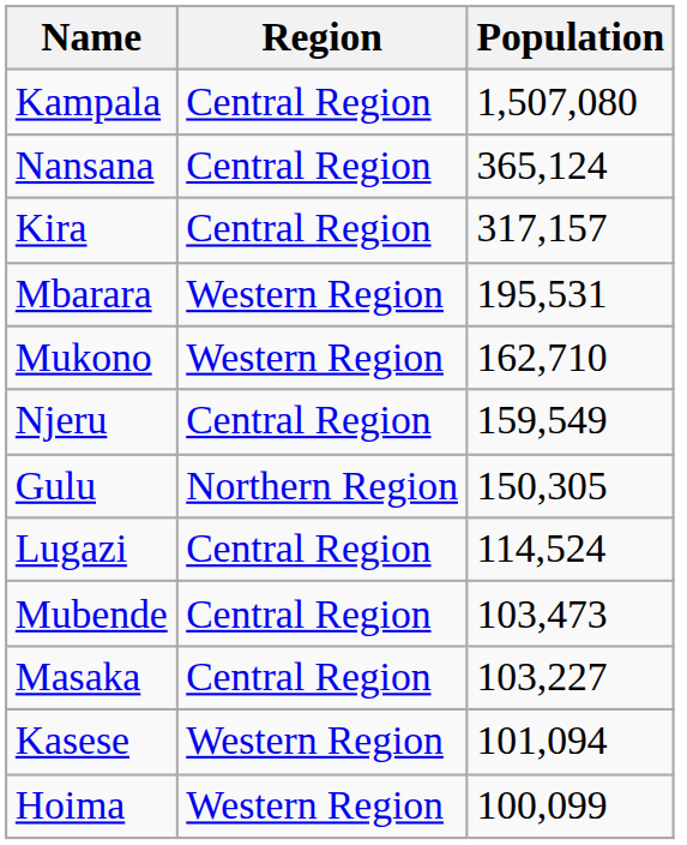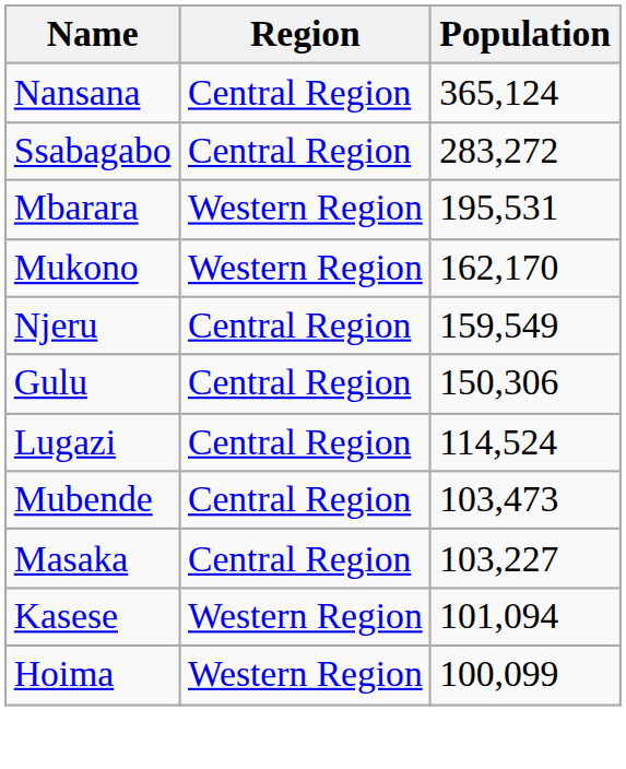 <table class="wikitable sortable sticky-header col3right">
 <tr>
 <th>Name</th>
 <th>Region</th>
 <th>Population</th>
 </tr>
 <tr>
-<td><a href='#'>Kampala</a></td>
-<td><a href='#'>Central Region</a></td>
-<td>1,507,080</td>
-</tr>
-<tr>
 <td><a href='#'>Nansana</a></td>
 <td><a href='#'>Central Region</a></td>
 <td>365,124</td>
 </tr>
 <tr>
-<td><a href='#'>Kira</a></td>
+<td><a href='#'>Ssabagabo</a></td>
 <td><a href='#'>Central Region</a></td>
-<td>317,157</td>
+<td>283,272</td>
 </tr>
 <tr>
 <td><a href='#'>Mbarara</a></td>
 <td><a href='#'>Western Region</a></td>
 <td>195,531</td>
 </tr>
 <tr>
 <td><a href='#'>Mukono</a></td>
 <td><a href='#'>Western Region</a></td>
-<td>162,710</td>
+<td>162,170</td>
 </tr>
 <tr>
 <td><a href='#'>Njeru</a></td>
 <td><a href='#'>Central Region</a></td>
 <td>159,549</td>
 </tr>
 <tr>
 <td><a href='#'>Gulu</a></td>
-<td><a href='#'>Northern Region</a></td>
-<td>150,305</td>
+<td><a href='#'>Central Region</a></td>
+<td>150,306</td>
 </tr>
 <tr>
 <td><a href='#'>Lugazi</a></td>
 <td><a href='#'>Central Region</a></td>
 <td>114,524</td>
 </tr>
 <tr>
 <td><a href='#'>Mubende</a></td>
 <td><a href='#'>Central Region</a></td>
 <td>103,473</td>
 </tr>
 <tr>
 <td><a href='#'>Masaka</a></td>
 <td><a href='#'>Central Region</a></td>
 <td>103,227</td>
 </tr>
 <tr>
 <td><a href='#'>Kasese</a></td>
 <td><a href='#'>Western Region</a></td>
 <td>101,094</td>
 </tr>
 <tr>
 <td><a href='#'>Hoima</a></td>
 <td><a href='#'>Western Region</a></td>
 <td>100,099</td>
 </tr>
 </table>
